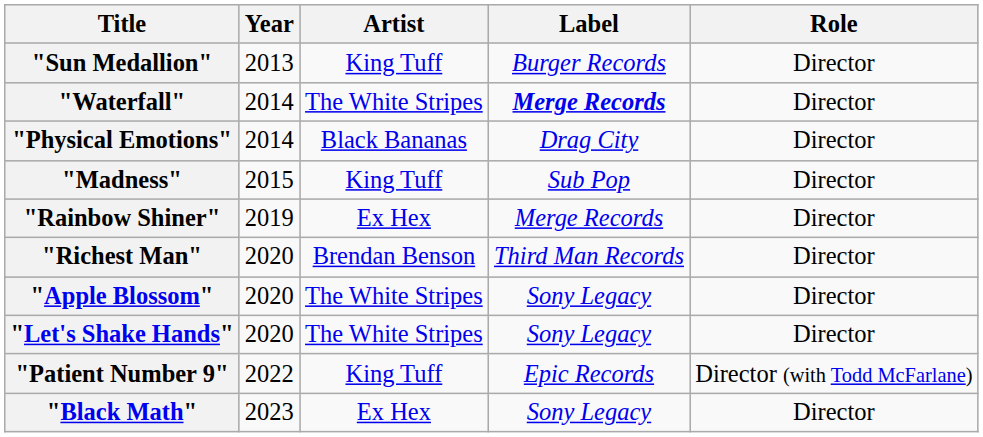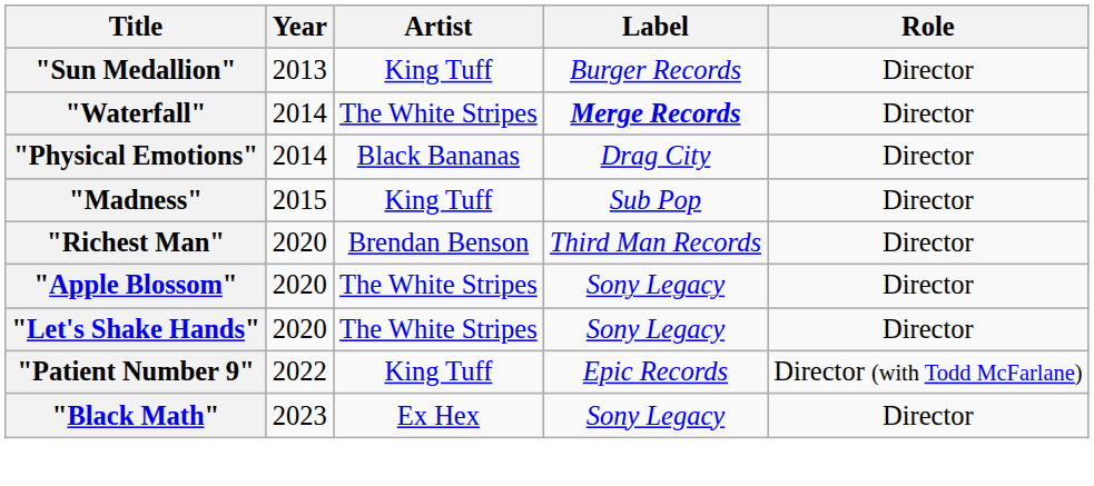 <table class="wikitable plainrowheaders sortable" style="text-align:center;">
 <tr>
 <th scope="col">Title</th>
 <th scope="col">Year</th>
 <th scope="col">Artist</th>
 <th scope="col">Label</th>
 <th scope="col">Role</th>
 </tr>
 <tr>
 <th scope="row">"Sun Medallion"</th>
 <td>2013</td>
 <td><a href='#'>King Tuff</a></td>
 <td><em><a href='#'>Burger Records</a></em></td>
 <td>Director</td>
 </tr>
 <tr>
 <th scope="row">"Waterfall"</th>
 <td>2014</td>
 <td><a href='#'>The White Stripes</a></td>
 <td><strong><em><a href='#'>Merge Records</a></em></strong></td>
 <td>Director</td>
 </tr>
 <tr>
 <th scope="row">"Physical Emotions"</th>
 <td>2014</td>
 <td><a href='#'>Black Bananas</a></td>
 <td><em><a href='#'>Drag City</a></em></td>
 <td>Director</td>
 </tr>
 <tr>
 <th scope="row">"Madness"</th>
 <td>2015</td>
 <td><a href='#'>King Tuff</a></td>
 <td><em><a href='#'>Sub Pop</a></em></td>
-<td>Director</td>
-</tr>
-<tr>
-<th scope="row">"Rainbow Shiner"</th>
-<td>2019</td>
-<td><a href='#'>Ex Hex</a></td>
-<td><em><a href='#'>Merge Records</a></em></td>
 <td>Director</td>
 </tr>
 <tr>
 <th scope="row">"Richest Man"</th>
 <td>2020</td>
 <td><a href='#'>Brendan Benson</a></td>
 <td><em><a href='#'>Third Man Records</a></em></td>
 <td>Director</td>
 </tr>
 <tr>
 <th scope="row">"<a href='#'>Apple Blossom</a>"</th>
 <td>2020</td>
 <td><a href='#'>The White Stripes</a></td>
 <td><em><a href='#'>Sony Legacy</a></em></td>
 <td>Director</td>
 </tr>
 <tr>
 <th scope="row">"<a href='#'>Let's Shake Hands</a>"</th>
 <td>2020</td>
 <td><a href='#'>The White Stripes</a></td>
 <td><em><a href='#'>Sony Legacy</a></em></td>
 <td>Director</td>
 </tr>
 <tr>
 <th scope="row">"Patient Number 9"</th>
 <td>2022</td>
 <td><a href='#'>King Tuff</a></td>
 <td><em><a href='#'>Epic Records</a></em></td>
 <td>Director <small>(with <a href='#'>Todd McFarlane</a>)</small></td>
 </tr>
 <tr>
 <th scope="row">"<a href='#'>Black Math</a>"</th>
 <td>2023</td>
 <td><a href='#'>Ex Hex</a></td>
 <td><em><a href='#'>Sony Legacy</a></em></td>
 <td>Director</td>
 </tr>
 </table>
